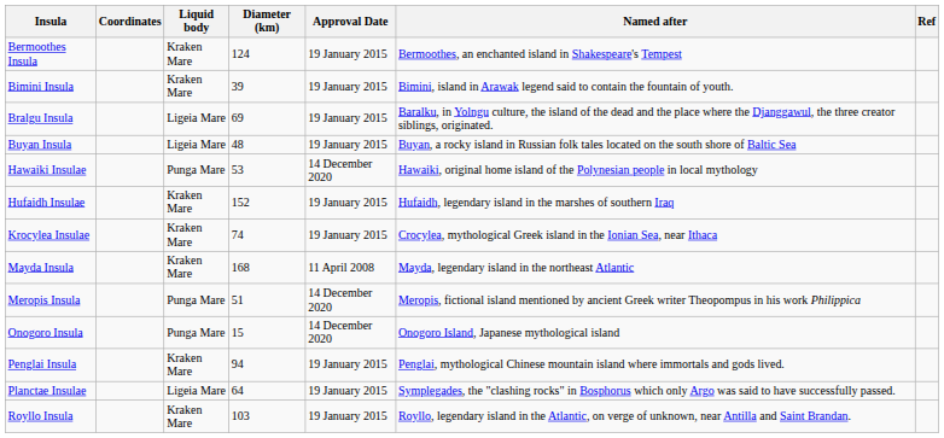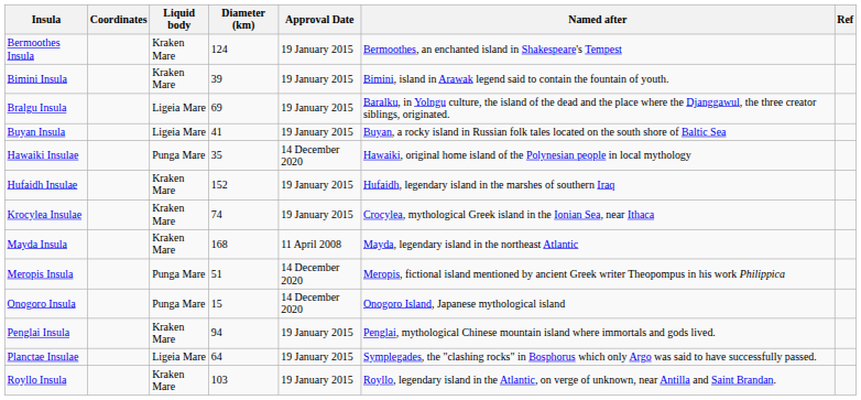 <table class="wikitable">
 <tr>
 <th>Insula</th>
 <th>Coordinates</th>
 <th>Liquid body</th>
 <th>Diameter (km)</th>
 <th>Approval Date</th>
 <th>Named after</th>
 <th>Ref</th>
 </tr>
 <tr>
 <td><a href='#'>Bermoothes Insula</a></td>
 <td></td>
 <td>Kraken Mare</td>
 <td>124</td>
 <td>19 January 2015</td>
 <td><a href='#'>Bermoothes</a>, an enchanted island in <a href='#'>Shakespeare</a>'s <a href='#'>Tempest</a></td>
 <td></td>
 </tr>
 <tr>
 <td><a href='#'>Bimini Insula</a></td>
 <td></td>
 <td>Kraken Mare</td>
 <td>39</td>
 <td>19 January 2015</td>
 <td><a href='#'>Bimini</a>, island in <a href='#'>Arawak</a> legend said to contain the fountain of youth.</td>
 <td></td>
 </tr>
 <tr>
 <td><a href='#'>Bralgu Insula</a></td>
 <td></td>
 <td>Ligeia Mare</td>
 <td>69</td>
 <td>19 January 2015</td>
 <td><a href='#'>Baralku</a>, in <a href='#'>Yolngu</a> culture, the island of the dead and the place where the <a href='#'>Djanggawul</a>, the three creator siblings, originated.</td>
 <td></td>
 </tr>
 <tr>
 <td><a href='#'>Buyan Insula</a></td>
 <td></td>
 <td>Ligeia Mare</td>
-<td>48</td>
+<td>41</td>
 <td>19 January 2015</td>
 <td><a href='#'>Buyan</a>, a rocky island in Russian folk tales located on the south shore of <a href='#'>Baltic Sea</a></td>
 <td></td>
 </tr>
 <tr>
 <td><a href='#'>Hawaiki Insulae</a></td>
 <td></td>
 <td>Punga Mare</td>
-<td>53</td>
+<td>35</td>
 <td>14 December 2020</td>
 <td><a href='#'>Hawaiki</a>, original home island of the <a href='#'>Polynesian people</a> in local mythology</td>
 <td></td>
 </tr>
 <tr>
 <td><a href='#'>Hufaidh Insulae</a></td>
 <td></td>
 <td>Kraken Mare</td>
 <td>152</td>
 <td>19 January 2015</td>
 <td><a href='#'>Hufaidh</a>, legendary island in the marshes of southern <a href='#'>Iraq</a></td>
 <td></td>
 </tr>
 <tr>
 <td><a href='#'>Krocylea Insulae</a></td>
 <td></td>
 <td>Kraken Mare</td>
 <td>74</td>
 <td>19 January 2015</td>
 <td><a href='#'>Crocylea</a>, mythological Greek island in the <a href='#'>Ionian Sea</a>, near <a href='#'>Ithaca</a></td>
 <td></td>
 </tr>
 <tr>
 <td><a href='#'>Mayda Insula</a></td>
 <td></td>
 <td>Kraken Mare</td>
 <td>168</td>
 <td>11 April 2008</td>
 <td><a href='#'>Mayda</a>, legendary island in the northeast <a href='#'>Atlantic</a></td>
 <td></td>
 </tr>
 <tr>
 <td><a href='#'>Meropis Insula</a></td>
 <td></td>
 <td>Punga Mare</td>
 <td>51</td>
 <td>14 December 2020</td>
 <td><a href='#'>Meropis</a>, fictional island mentioned by ancient Greek writer Theopompus in his work <em>Philippica</em></td>
 <td></td>
 </tr>
 <tr>
 <td><a href='#'>Onogoro Insula</a></td>
 <td></td>
 <td>Punga Mare</td>
 <td>15</td>
 <td>14 December 2020</td>
 <td><a href='#'>Onogoro Island</a>, Japanese mythological island</td>
 <td></td>
 </tr>
 <tr>
 <td><a href='#'>Penglai Insula</a></td>
 <td></td>
 <td>Kraken Mare</td>
 <td>94</td>
 <td>19 January 2015</td>
 <td><a href='#'>Penglai</a>, mythological Chinese mountain island where immortals and gods lived.</td>
 <td></td>
 </tr>
 <tr>
 <td><a href='#'>Planctae Insulae</a></td>
 <td></td>
 <td>Ligeia Mare</td>
 <td>64</td>
 <td>19 January 2015</td>
 <td><a href='#'>Symplegades</a>, the "clashing rocks" in <a href='#'>Bosphorus</a> which only <a href='#'>Argo</a> was said to have successfully passed.</td>
 <td></td>
 </tr>
 <tr>
 <td><a href='#'>Royllo Insula</a></td>
 <td></td>
 <td>Kraken Mare</td>
 <td>103</td>
 <td>19 January 2015</td>
 <td><a href='#'>Royllo</a>, legendary island in the <a href='#'>Atlantic</a>, on verge of unknown, near <a href='#'>Antilla</a> and <a href='#'>Saint Brandan</a>.</td>
 <td></td>
 </tr>
 </table>
